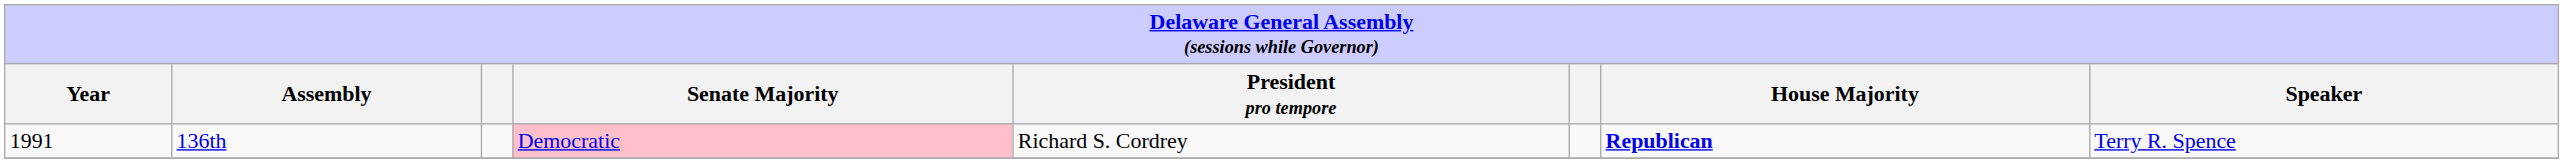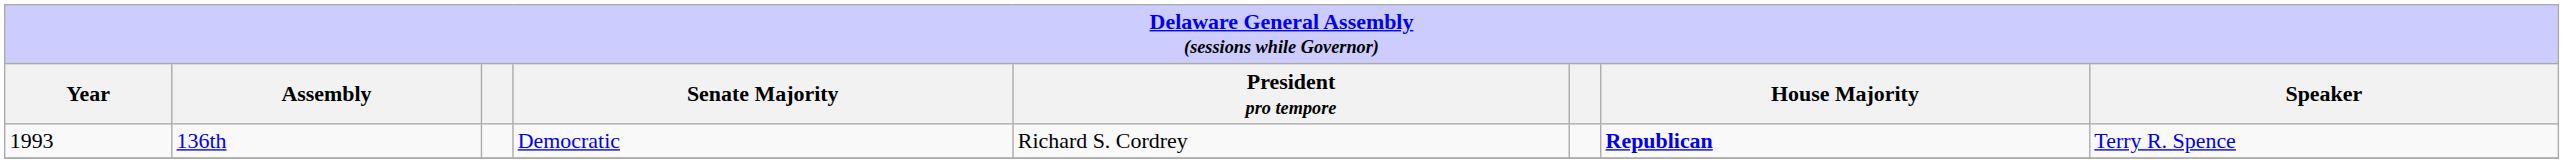 <table class=wikitable style="width: 94%" style="text-align: center;" align="center">
 <tr bgcolor=#cccccc>
 <th colspan=12 style="background: #ccccff;"><strong><a href='#'>Delaware General Assembly</a></strong> <br> <small> <em>(sessions while Governor)</em></small></th>
 </tr>
 <tr>
 <th><strong>Year</strong></th>
 <th><strong>Assembly</strong></th>
 <th></th>
 <th><strong>Senate Majority</strong></th>
 <th><strong>President<br><em><small>pro tempore</small><strong><em></th>
 <th></th>
 <th></strong>House Majority<strong></th>
 <th></strong>Speaker<strong></th>
 </tr>
 <tr>
-<td>1991</td>
+<td>1993</td>
 <td><a href='#'>136th</a></td>
 <td></td>
-<td style="background: pink;"><a href='#'>Democratic</a></td>
+<td><a href='#'>Democratic</a></td>
 <td>Richard S. Cordrey</td>
 <td></td>
 <td><strong><a href='#'>Republican</a></strong></td>
 <td><a href='#'>Terry R. Spence</a></td>
 </tr>
 <tr>
 </tr>
 </table>
